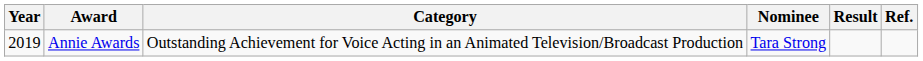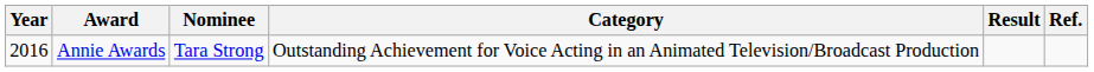 <table class="wikitable">
 <tr>
 <th>Year</th>
 <th>Award</th>
+<th>Nominee</th>
 <th>Category</th>
-<th>Nominee</th>
 <th>Result</th>
 <th>Ref.</th>
 </tr>
 <tr>
-<td>2019</td>
+<td>2016</td>
 <td><a href='#'>Annie Awards</a></td>
+<td><a href='#'>Tara Strong</a></td>
 <td>Outstanding Achievement for Voice Acting in an Animated Television/Broadcast Production</td>
-<td><a href='#'>Tara Strong</a></td>
 <td></td>
 <td></td>
 </tr>
 </table>
